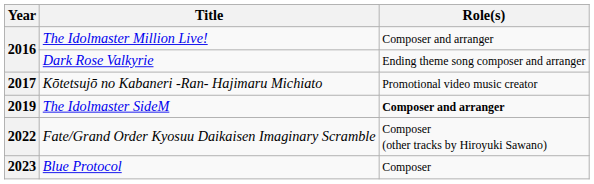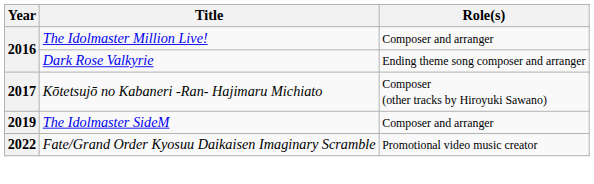 <table class="wikitable sortable">
 <tr>
 <th>Year</th>
 <th>Title</th>
 <th class="unsortable">Role(s)</th>
 </tr>
 <tr>
 <th rowspan="2">2016</th>
 <td><em><a href='#'>The Idolmaster Million Live!</a></em></td>
 <td><small>Composer and arranger</small></td>
 </tr>
 <tr>
 <td><em><a href='#'>Dark Rose Valkyrie</a></em></td>
 <td><small>Ending theme song composer and arranger</small></td>
 </tr>
 <tr>
 <th>2017</th>
 <td><em>Kōtetsujō no Kabaneri -Ran- Hajimaru Michiato</em></td>
-<td><small>Promotional video music creator</small></td>
+<td><small>Composer<br> (other tracks by Hiroyuki Sawano)</small></td>
 </tr>
 <tr>
 <th>2019</th>
 <td><em><a href='#'>The Idolmaster SideM</a></em></td>
-<td><strong><small>Composer and arranger</small></strong></td>
+<td><small>Composer and arranger</small></td>
 </tr>
 <tr>
 <th>2022</th>
 <td><em>Fate/Grand Order Kyosuu Daikaisen Imaginary Scramble</em></td>
-<td><small>Composer<br> (other tracks by Hiroyuki Sawano)</small></td>
-</tr>
-<tr>
-<th>2023</th>
-<td><em><a href='#'>Blue Protocol</a></em></td>
-<td><small>Composer</small></td>
+<td><small>Promotional video music creator</small></td>
 </tr>
 </table>
